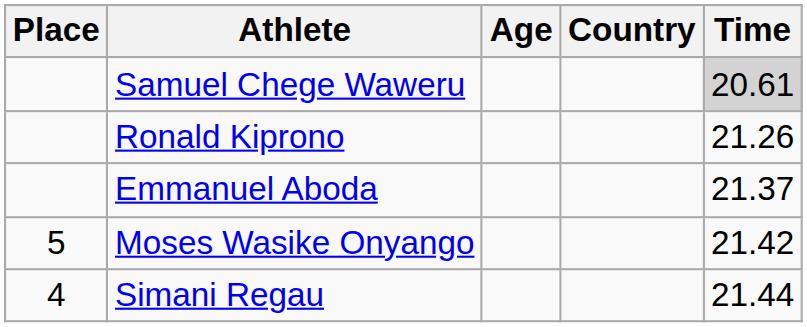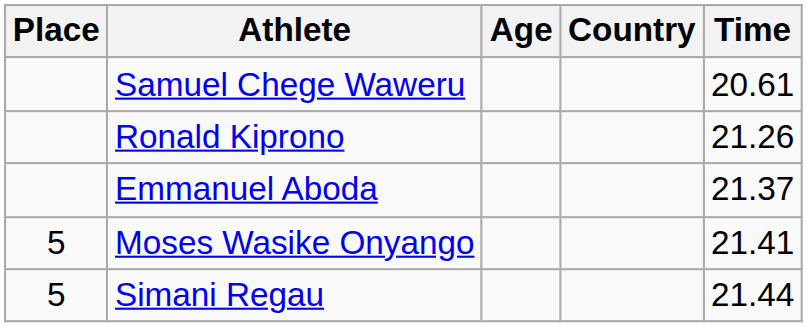 <table class="wikitable mw-datatable sortable">
 <tr>
 <th>Place</th>
 <th>Athlete</th>
 <th>Age</th>
 <th>Country</th>
 <th>Time</th>
 </tr>
 <tr>
 <td align=center></td>
 <td><a href='#'>Samuel Chege Waweru</a></td>
 <td></td>
 <td></td>
-<td style="background: lightgrey;">20.61</td>
+<td>20.61</td>
 </tr>
 <tr>
 <td align=center></td>
 <td><a href='#'>Ronald Kiprono</a></td>
 <td></td>
 <td></td>
 <td>21.26</td>
 </tr>
 <tr>
 <td align=center></td>
 <td><a href='#'>Emmanuel Aboda</a></td>
 <td></td>
 <td></td>
 <td>21.37</td>
 </tr>
 <tr>
 <td align=center>5</td>
 <td><a href='#'>Moses Wasike Onyango</a></td>
 <td></td>
 <td></td>
-<td>21.42</td>
+<td>21.41</td>
 </tr>
 <tr>
-<td align=center>4</td>
+<td align=center>5</td>
 <td><a href='#'>Simani Regau</a></td>
 <td></td>
 <td></td>
 <td>21.44</td>
 </tr>
 </table>
